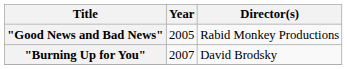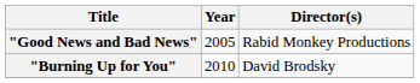 <table class="wikitable plainrowheaders">
 <tr>
 <th>Title</th>
 <th>Year</th>
 <th>Director(s)</th>
 </tr>
 <tr>
 <th scope="row">"Good News and Bad News"</th>
 <td style="text-align:center">2005</td>
 <td style="text-align:left">Rabid Monkey Productions</td>
 </tr>
 <tr>
 <th scope="row">"Burning Up for You"</th>
-<td style="text-align:center">2007</td>
+<td style="text-align:center">2010</td>
 <td style="text-align:left">David Brodsky</td>
 </tr>
 <tr>
 </tr>
 </table>
